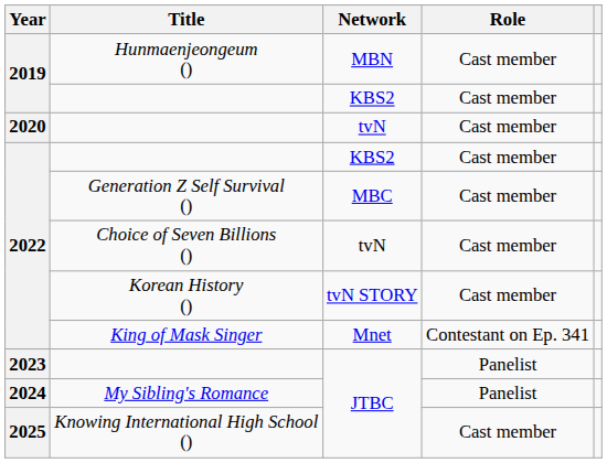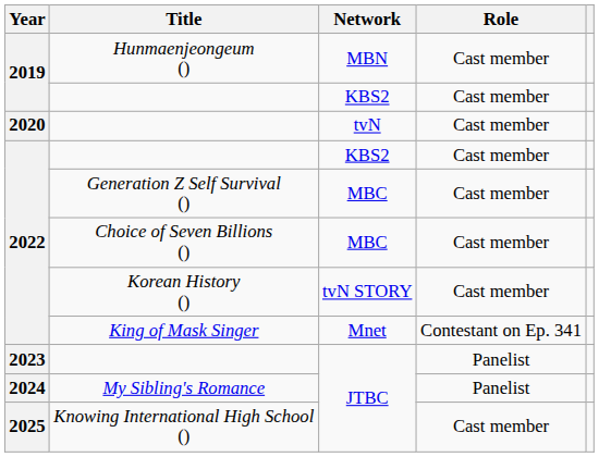 <table class="wikitable plainrowheaders" style="text-align:center;">
 <tr>
 <th scope="col">Year</th>
 <th scope="col">Title</th>
 <th scope="col">Network</th>
 <th scope="col">Role</th>
 <th scope="col"></th>
 </tr>
 <tr>
 <th scope="row" rowspan="2">2019</th>
 <td><em>Hunmaenjeongeum</em><br>()</td>
 <td><a href='#'>MBN</a></td>
 <td>Cast member</td>
 <td></td>
 </tr>
 <tr>
 <td><em></em></td>
 <td><a href='#'>KBS2</a></td>
 <td>Cast member</td>
 <td></td>
 </tr>
 <tr>
 <th scope="row">2020</th>
 <td><em></em></td>
 <td><a href='#'>tvN</a></td>
 <td>Cast member</td>
 <td></td>
 </tr>
 <tr>
 <th scope="row" rowspan="5">2022</th>
 <td><em></em></td>
 <td><a href='#'>KBS2</a></td>
 <td>Cast member</td>
 <td></td>
 </tr>
 <tr>
 <td><em>Generation Z Self Survival</em><br>()</td>
 <td><a href='#'>MBC</a></td>
 <td>Cast member</td>
 <td></td>
 </tr>
 <tr>
 <td><em>Choice of Seven Billions</em><br>()</td>
-<td>tvN</td>
+<td><a href='#'>MBC</a></td>
 <td>Cast member</td>
 <td></td>
 </tr>
 <tr>
 <td><em>Korean History</em><br>()</td>
 <td><a href='#'>tvN STORY</a></td>
 <td>Cast member</td>
 <td></td>
 </tr>
 <tr>
 <td><em><a href='#'>King of Mask Singer</a></em></td>
 <td><a href='#'>Mnet</a></td>
 <td>Contestant on Ep. 341<br></td>
 <td></td>
 </tr>
 <tr>
 <th scope="row">2023</th>
 <td><em></em></td>
 <td rowspan="3"><a href='#'>JTBC</a></td>
 <td>Panelist</td>
 <td></td>
 </tr>
 <tr>
 <th scope="row">2024</th>
 <td><em><a href='#'>My Sibling's Romance</a></em></td>
 <td>Panelist</td>
 <td></td>
 </tr>
 <tr>
 <th scope="row">2025</th>
 <td><em>Knowing International High School</em><br>()</td>
 <td>Cast member</td>
 <td></td>
 </tr>
 </table>
